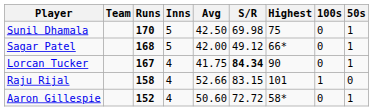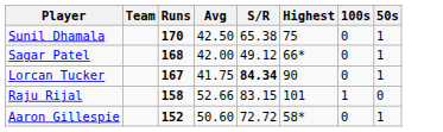 <table class="wikitable">
 <tr>
 <th>Player</th>
 <th>Team</th>
 <th>Runs</th>
-<th>Inns</th>
 <th>Avg</th>
 <th>S/R</th>
 <th>Highest</th>
 <th>100s</th>
 <th>50s</th>
 </tr>
 <tr>
 <td><a href='#'>Sunil Dhamala</a></td>
 <td></td>
 <td><strong>170</strong></td>
-<td>5</td>
 <td>42.50</td>
-<td>69.98</td>
+<td>65.38</td>
 <td>75</td>
 <td>0</td>
 <td>1</td>
 </tr>
 <tr>
 <td><a href='#'>Sagar Patel</a></td>
 <td></td>
 <td><strong>168</strong></td>
-<td>5</td>
 <td>42.00</td>
 <td>49.12</td>
 <td>66*</td>
 <td>0</td>
 <td>1</td>
 </tr>
 <tr>
 <td><a href='#'>Lorcan Tucker</a></td>
 <td></td>
 <td><strong>167</strong></td>
-<td>4</td>
 <td>41.75</td>
 <td><strong>84.34</strong></td>
 <td>90</td>
 <td>0</td>
 <td>1</td>
 </tr>
 <tr>
 <td><a href='#'>Raju Rijal</a></td>
 <td></td>
 <td><strong>158</strong></td>
-<td>4</td>
 <td>52.66</td>
 <td>83.15</td>
 <td>101</td>
 <td>1</td>
 <td>0</td>
 </tr>
 <tr>
 <td><a href='#'>Aaron Gillespie</a></td>
 <td></td>
 <td><strong>152</strong></td>
-<td>4</td>
 <td>50.60</td>
 <td>72.72</td>
 <td>58*</td>
 <td>0</td>
 <td>1</td>
 </tr>
 </table>
